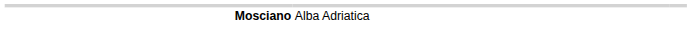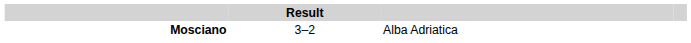 <table align=center style="font-size: 85%; border-collapse:collapse" border=0 cellspacing=0 cellpadding=2 width=60%>
 <tr bgcolor="D3D3D3">
 <th align=right></th>
+<th align=center>Result</th>
 <th align=left></th>
 <th align=center></th>
 </tr>
 <tr bgcolor=#FFFFFF>
 <td align=right><strong>Mosciano</strong></td>
+<td align=center>3–2</td>
 <td>Alba Adriatica</td>
 <td align=center></td>
 </tr>
 </table>
